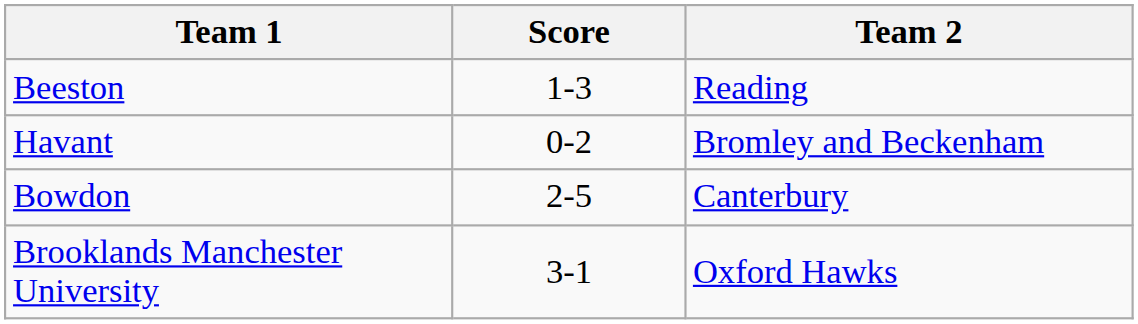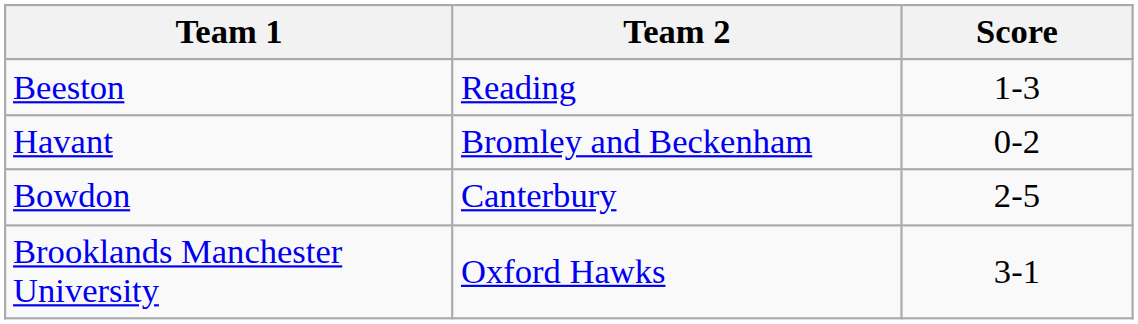 <table class="wikitable" style="font-size: 100%">
 <tr>
 <th width=200>Team 1</th>
+<th width=200>Team 2</th>
 <th width=100>Score</th>
-<th width=200>Team 2</th>
 </tr>
 <tr>
 <td><a href='#'>Beeston</a></td>
+<td><a href='#'>Reading</a></td>
 <td align=center>1-3</td>
-<td><a href='#'>Reading</a></td>
 </tr>
 <tr>
 <td><a href='#'>Havant</a></td>
+<td><a href='#'>Bromley and Beckenham</a></td>
 <td align=center>0-2</td>
-<td><a href='#'>Bromley and Beckenham</a></td>
 </tr>
 <tr>
 <td><a href='#'>Bowdon</a></td>
+<td><a href='#'>Canterbury</a></td>
 <td align=center>2-5</td>
-<td><a href='#'>Canterbury</a></td>
 </tr>
 <tr>
 <td><a href='#'>Brooklands Manchester University</a></td>
+<td><a href='#'>Oxford Hawks</a></td>
 <td align=center>3-1</td>
-<td><a href='#'>Oxford Hawks</a></td>
 </tr>
 </table>
